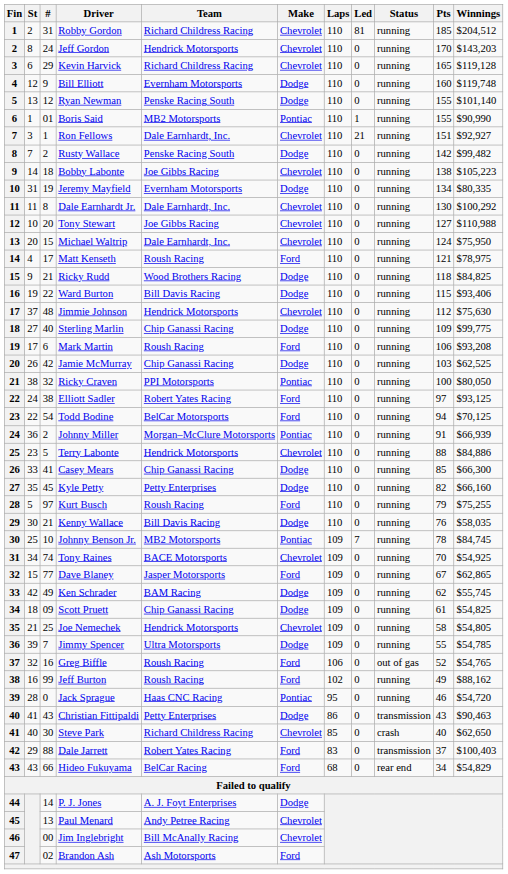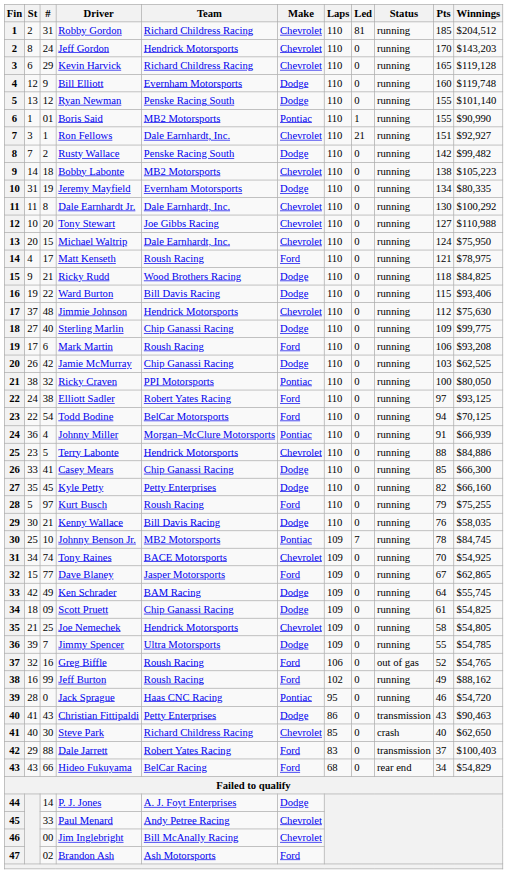 <table class="wikitable" style="font-size:95%">
 <tr>
 <th>Fin</th>
 <th>St</th>
 <th>#</th>
 <th>Driver</th>
 <th>Team</th>
 <th>Make</th>
 <th>Laps</th>
 <th>Led</th>
 <th>Status</th>
 <th>Pts</th>
 <th>Winnings</th>
 </tr>
 <tr>
 <th>1</th>
 <td>2</td>
 <td>31</td>
 <td><a href='#'>Robby Gordon</a></td>
 <td><a href='#'>Richard Childress Racing</a></td>
 <td><a href='#'>Chevrolet</a></td>
 <td>110</td>
 <td>81</td>
 <td>running</td>
 <td>185</td>
 <td>$204,512</td>
 </tr>
 <tr>
 <th>2</th>
 <td>8</td>
 <td>24</td>
 <td><a href='#'>Jeff Gordon</a></td>
 <td><a href='#'>Hendrick Motorsports</a></td>
 <td><a href='#'>Chevrolet</a></td>
 <td>110</td>
 <td>0</td>
 <td>running</td>
 <td>170</td>
 <td>$143,203</td>
 </tr>
 <tr>
 <th>3</th>
 <td>6</td>
 <td>29</td>
 <td><a href='#'>Kevin Harvick</a></td>
 <td><a href='#'>Richard Childress Racing</a></td>
 <td><a href='#'>Chevrolet</a></td>
 <td>110</td>
 <td>0</td>
 <td>running</td>
 <td>165</td>
 <td>$119,128</td>
 </tr>
 <tr>
 <th>4</th>
 <td>12</td>
 <td>9</td>
 <td><a href='#'>Bill Elliott</a></td>
 <td><a href='#'>Evernham Motorsports</a></td>
 <td><a href='#'>Dodge</a></td>
 <td>110</td>
 <td>0</td>
 <td>running</td>
 <td>160</td>
 <td>$119,748</td>
 </tr>
 <tr>
 <th>5</th>
 <td>13</td>
 <td>12</td>
 <td><a href='#'>Ryan Newman</a></td>
 <td><a href='#'>Penske Racing South</a></td>
 <td><a href='#'>Dodge</a></td>
 <td>110</td>
 <td>0</td>
 <td>running</td>
 <td>155</td>
 <td>$101,140</td>
 </tr>
 <tr>
 <th>6</th>
 <td>1</td>
 <td>01</td>
 <td><a href='#'>Boris Said</a></td>
 <td><a href='#'>MB2 Motorsports</a></td>
 <td><a href='#'>Pontiac</a></td>
 <td>110</td>
 <td>1</td>
 <td>running</td>
 <td>155</td>
 <td>$90,990</td>
 </tr>
 <tr>
 <th>7</th>
 <td>3</td>
 <td>1</td>
 <td><a href='#'>Ron Fellows</a></td>
 <td><a href='#'>Dale Earnhardt, Inc.</a></td>
 <td><a href='#'>Chevrolet</a></td>
 <td>110</td>
 <td>21</td>
 <td>running</td>
 <td>151</td>
 <td>$92,927</td>
 </tr>
 <tr>
 <th>8</th>
 <td>7</td>
 <td>2</td>
 <td><a href='#'>Rusty Wallace</a></td>
 <td><a href='#'>Penske Racing South</a></td>
 <td><a href='#'>Dodge</a></td>
 <td>110</td>
 <td>0</td>
 <td>running</td>
 <td>142</td>
 <td>$99,482</td>
 </tr>
 <tr>
 <th>9</th>
 <td>14</td>
 <td>18</td>
 <td><a href='#'>Bobby Labonte</a></td>
-<td><a href='#'>Joe Gibbs Racing</a></td>
+<td><a href='#'>MB2 Motorsports</a></td>
 <td><a href='#'>Chevrolet</a></td>
 <td>110</td>
 <td>0</td>
 <td>running</td>
 <td>138</td>
 <td>$105,223</td>
 </tr>
 <tr>
 <th>10</th>
 <td>31</td>
 <td>19</td>
 <td><a href='#'>Jeremy Mayfield</a></td>
 <td><a href='#'>Evernham Motorsports</a></td>
 <td><a href='#'>Dodge</a></td>
 <td>110</td>
 <td>0</td>
 <td>running</td>
 <td>134</td>
 <td>$80,335</td>
 </tr>
 <tr>
 <th>11</th>
 <td>11</td>
 <td>8</td>
 <td><a href='#'>Dale Earnhardt Jr.</a></td>
 <td><a href='#'>Dale Earnhardt, Inc.</a></td>
 <td><a href='#'>Chevrolet</a></td>
 <td>110</td>
 <td>0</td>
 <td>running</td>
 <td>130</td>
 <td>$100,292</td>
 </tr>
 <tr>
 <th>12</th>
 <td>10</td>
 <td>20</td>
 <td><a href='#'>Tony Stewart</a></td>
 <td><a href='#'>Joe Gibbs Racing</a></td>
 <td><a href='#'>Chevrolet</a></td>
 <td>110</td>
 <td>0</td>
 <td>running</td>
 <td>127</td>
 <td>$110,988</td>
 </tr>
 <tr>
 <th>13</th>
 <td>20</td>
 <td>15</td>
 <td><a href='#'>Michael Waltrip</a></td>
 <td><a href='#'>Dale Earnhardt, Inc.</a></td>
 <td><a href='#'>Chevrolet</a></td>
 <td>110</td>
 <td>0</td>
 <td>running</td>
 <td>124</td>
 <td>$75,950</td>
 </tr>
 <tr>
 <th>14</th>
 <td>4</td>
 <td>17</td>
 <td><a href='#'>Matt Kenseth</a></td>
 <td><a href='#'>Roush Racing</a></td>
 <td><a href='#'>Ford</a></td>
 <td>110</td>
 <td>0</td>
 <td>running</td>
 <td>121</td>
 <td>$78,975</td>
 </tr>
 <tr>
 <th>15</th>
 <td>9</td>
 <td>21</td>
 <td><a href='#'>Ricky Rudd</a></td>
 <td><a href='#'>Wood Brothers Racing</a></td>
 <td><a href='#'>Dodge</a></td>
 <td>110</td>
 <td>0</td>
 <td>running</td>
 <td>118</td>
 <td>$84,825</td>
 </tr>
 <tr>
 <th>16</th>
 <td>19</td>
 <td>22</td>
 <td><a href='#'>Ward Burton</a></td>
 <td><a href='#'>Bill Davis Racing</a></td>
 <td><a href='#'>Dodge</a></td>
 <td>110</td>
 <td>0</td>
 <td>running</td>
 <td>115</td>
 <td>$93,406</td>
 </tr>
 <tr>
 <th>17</th>
 <td>37</td>
 <td>48</td>
 <td><a href='#'>Jimmie Johnson</a></td>
 <td><a href='#'>Hendrick Motorsports</a></td>
 <td><a href='#'>Chevrolet</a></td>
 <td>110</td>
 <td>0</td>
 <td>running</td>
 <td>112</td>
 <td>$75,630</td>
 </tr>
 <tr>
 <th>18</th>
 <td>27</td>
 <td>40</td>
 <td><a href='#'>Sterling Marlin</a></td>
 <td><a href='#'>Chip Ganassi Racing</a></td>
 <td><a href='#'>Dodge</a></td>
 <td>110</td>
 <td>0</td>
 <td>running</td>
 <td>109</td>
 <td>$99,775</td>
 </tr>
 <tr>
 <th>19</th>
 <td>17</td>
 <td>6</td>
 <td><a href='#'>Mark Martin</a></td>
 <td><a href='#'>Roush Racing</a></td>
 <td><a href='#'>Ford</a></td>
 <td>110</td>
 <td>0</td>
 <td>running</td>
 <td>106</td>
 <td>$93,208</td>
 </tr>
 <tr>
 <th>20</th>
 <td>26</td>
 <td>42</td>
 <td><a href='#'>Jamie McMurray</a></td>
 <td><a href='#'>Chip Ganassi Racing</a></td>
 <td><a href='#'>Dodge</a></td>
 <td>110</td>
 <td>0</td>
 <td>running</td>
 <td>103</td>
 <td>$62,525</td>
 </tr>
 <tr>
 <th>21</th>
 <td>38</td>
 <td>32</td>
 <td><a href='#'>Ricky Craven</a></td>
 <td><a href='#'>PPI Motorsports</a></td>
 <td><a href='#'>Pontiac</a></td>
 <td>110</td>
 <td>0</td>
 <td>running</td>
 <td>100</td>
 <td>$80,050</td>
 </tr>
 <tr>
 <th>22</th>
 <td>24</td>
 <td>38</td>
 <td><a href='#'>Elliott Sadler</a></td>
 <td><a href='#'>Robert Yates Racing</a></td>
 <td><a href='#'>Ford</a></td>
 <td>110</td>
 <td>0</td>
 <td>running</td>
 <td>97</td>
 <td>$93,125</td>
 </tr>
 <tr>
 <th>23</th>
 <td>22</td>
 <td>54</td>
 <td><a href='#'>Todd Bodine</a></td>
 <td><a href='#'>BelCar Motorsports</a></td>
 <td><a href='#'>Ford</a></td>
 <td>110</td>
 <td>0</td>
 <td>running</td>
 <td>94</td>
 <td>$70,125</td>
 </tr>
 <tr>
 <th>24</th>
 <td>36</td>
-<td>2</td>
+<td>4</td>
 <td><a href='#'>Johnny Miller</a></td>
 <td><a href='#'>Morgan–McClure Motorsports</a></td>
 <td><a href='#'>Pontiac</a></td>
 <td>110</td>
 <td>0</td>
 <td>running</td>
 <td>91</td>
 <td>$66,939</td>
 </tr>
 <tr>
 <th>25</th>
 <td>23</td>
 <td>5</td>
 <td><a href='#'>Terry Labonte</a></td>
 <td><a href='#'>Hendrick Motorsports</a></td>
 <td><a href='#'>Chevrolet</a></td>
 <td>110</td>
 <td>0</td>
 <td>running</td>
 <td>88</td>
 <td>$84,886</td>
 </tr>
 <tr>
 <th>26</th>
 <td>33</td>
 <td>41</td>
 <td><a href='#'>Casey Mears</a></td>
 <td><a href='#'>Chip Ganassi Racing</a></td>
 <td><a href='#'>Dodge</a></td>
 <td>110</td>
 <td>0</td>
 <td>running</td>
 <td>85</td>
 <td>$66,300</td>
 </tr>
 <tr>
 <th>27</th>
 <td>35</td>
 <td>45</td>
 <td><a href='#'>Kyle Petty</a></td>
 <td><a href='#'>Petty Enterprises</a></td>
 <td><a href='#'>Dodge</a></td>
 <td>110</td>
 <td>0</td>
 <td>running</td>
 <td>82</td>
 <td>$66,160</td>
 </tr>
 <tr>
 <th>28</th>
 <td>5</td>
 <td>97</td>
 <td><a href='#'>Kurt Busch</a></td>
 <td><a href='#'>Roush Racing</a></td>
 <td><a href='#'>Ford</a></td>
 <td>110</td>
 <td>0</td>
 <td>running</td>
 <td>79</td>
 <td>$75,255</td>
 </tr>
 <tr>
 <th>29</th>
 <td>30</td>
 <td>21</td>
 <td><a href='#'>Kenny Wallace</a></td>
 <td><a href='#'>Bill Davis Racing</a></td>
 <td><a href='#'>Dodge</a></td>
 <td>110</td>
 <td>0</td>
 <td>running</td>
 <td>76</td>
 <td>$58,035</td>
 </tr>
 <tr>
 <th>30</th>
 <td>25</td>
 <td>10</td>
 <td><a href='#'>Johnny Benson Jr.</a></td>
 <td><a href='#'>MB2 Motorsports</a></td>
 <td><a href='#'>Pontiac</a></td>
 <td>109</td>
 <td>7</td>
 <td>running</td>
 <td>78</td>
 <td>$84,745</td>
 </tr>
 <tr>
 <th>31</th>
 <td>34</td>
 <td>74</td>
 <td><a href='#'>Tony Raines</a></td>
 <td><a href='#'>BACE Motorsports</a></td>
 <td><a href='#'>Chevrolet</a></td>
 <td>109</td>
 <td>0</td>
 <td>running</td>
 <td>70</td>
 <td>$54,925</td>
 </tr>
 <tr>
 <th>32</th>
 <td>15</td>
 <td>77</td>
 <td><a href='#'>Dave Blaney</a></td>
 <td><a href='#'>Jasper Motorsports</a></td>
 <td><a href='#'>Ford</a></td>
 <td>109</td>
 <td>0</td>
 <td>running</td>
 <td>67</td>
 <td>$62,865</td>
 </tr>
 <tr>
 <th>33</th>
 <td>42</td>
 <td>49</td>
 <td><a href='#'>Ken Schrader</a></td>
 <td><a href='#'>BAM Racing</a></td>
 <td><a href='#'>Dodge</a></td>
 <td>109</td>
 <td>0</td>
 <td>running</td>
-<td>62</td>
+<td>64</td>
 <td>$55,745</td>
 </tr>
 <tr>
 <th>34</th>
 <td>18</td>
 <td>09</td>
 <td><a href='#'>Scott Pruett</a></td>
 <td><a href='#'>Chip Ganassi Racing</a></td>
 <td><a href='#'>Dodge</a></td>
 <td>109</td>
 <td>0</td>
 <td>running</td>
 <td>61</td>
 <td>$54,825</td>
 </tr>
 <tr>
 <th>35</th>
 <td>21</td>
 <td>25</td>
 <td><a href='#'>Joe Nemechek</a></td>
 <td><a href='#'>Hendrick Motorsports</a></td>
 <td><a href='#'>Chevrolet</a></td>
 <td>109</td>
 <td>0</td>
 <td>running</td>
 <td>58</td>
 <td>$54,805</td>
 </tr>
 <tr>
 <th>36</th>
 <td>39</td>
 <td>7</td>
 <td><a href='#'>Jimmy Spencer</a></td>
 <td><a href='#'>Ultra Motorsports</a></td>
 <td><a href='#'>Dodge</a></td>
 <td>109</td>
 <td>0</td>
 <td>running</td>
 <td>55</td>
 <td>$54,785</td>
 </tr>
 <tr>
 <th>37</th>
 <td>32</td>
 <td>16</td>
 <td><a href='#'>Greg Biffle</a></td>
 <td><a href='#'>Roush Racing</a></td>
 <td><a href='#'>Ford</a></td>
 <td>106</td>
 <td>0</td>
 <td>out of gas</td>
 <td>52</td>
 <td>$54,765</td>
 </tr>
 <tr>
 <th>38</th>
 <td>16</td>
 <td>99</td>
 <td><a href='#'>Jeff Burton</a></td>
 <td><a href='#'>Roush Racing</a></td>
 <td><a href='#'>Ford</a></td>
 <td>102</td>
 <td>0</td>
 <td>running</td>
 <td>49</td>
 <td>$88,162</td>
 </tr>
 <tr>
 <th>39</th>
 <td>28</td>
 <td>0</td>
 <td><a href='#'>Jack Sprague</a></td>
 <td><a href='#'>Haas CNC Racing</a></td>
 <td><a href='#'>Pontiac</a></td>
 <td>95</td>
 <td>0</td>
 <td>running</td>
 <td>46</td>
 <td>$54,720</td>
 </tr>
 <tr>
 <th>40</th>
 <td>41</td>
 <td>43</td>
 <td><a href='#'>Christian Fittipaldi</a></td>
 <td><a href='#'>Petty Enterprises</a></td>
 <td><a href='#'>Dodge</a></td>
 <td>86</td>
 <td>0</td>
 <td>transmission</td>
 <td>43</td>
 <td>$90,463</td>
 </tr>
 <tr>
 <th>41</th>
 <td>40</td>
 <td>30</td>
 <td><a href='#'>Steve Park</a></td>
 <td><a href='#'>Richard Childress Racing</a></td>
 <td><a href='#'>Chevrolet</a></td>
 <td>85</td>
 <td>0</td>
 <td>crash</td>
 <td>40</td>
 <td>$62,650</td>
 </tr>
 <tr>
 <th>42</th>
 <td>29</td>
 <td>88</td>
 <td><a href='#'>Dale Jarrett</a></td>
 <td><a href='#'>Robert Yates Racing</a></td>
 <td><a href='#'>Ford</a></td>
 <td>83</td>
 <td>0</td>
 <td>transmission</td>
 <td>37</td>
 <td>$100,403</td>
 </tr>
 <tr>
 <th>43</th>
 <td>43</td>
 <td>66</td>
 <td><a href='#'>Hideo Fukuyama</a></td>
 <td><a href='#'>BelCar Racing</a></td>
 <td><a href='#'>Ford</a></td>
 <td>68</td>
 <td>0</td>
 <td>rear end</td>
 <td>34</td>
 <td>$54,829</td>
 </tr>
 <tr>
 <th colspan="11">Failed to qualify</th>
 </tr>
 <tr>
 <th>44</th>
 <th rowspan="4"></th>
 <td>14</td>
 <td><a href='#'>P. J. Jones</a></td>
 <td><a href='#'>A. J. Foyt Enterprises</a></td>
 <td><a href='#'>Dodge</a></td>
 <th colspan="5" rowspan="4"></th>
 </tr>
 <tr>
 <th>45</th>
-<td>13</td>
+<td>33</td>
 <td><a href='#'>Paul Menard</a></td>
 <td><a href='#'>Andy Petree Racing</a></td>
 <td><a href='#'>Chevrolet</a></td>
 </tr>
 <tr>
 <th>46</th>
 <td>00</td>
 <td><a href='#'>Jim Inglebright</a></td>
 <td><a href='#'>Bill McAnally Racing</a></td>
 <td><a href='#'>Chevrolet</a></td>
 </tr>
 <tr>
 <th>47</th>
 <td>02</td>
 <td><a href='#'>Brandon Ash</a></td>
 <td><a href='#'>Ash Motorsports</a></td>
 <td><a href='#'>Ford</a></td>
 </tr>
 <tr>
 <th colspan="11"></th>
 </tr>
 </table>
